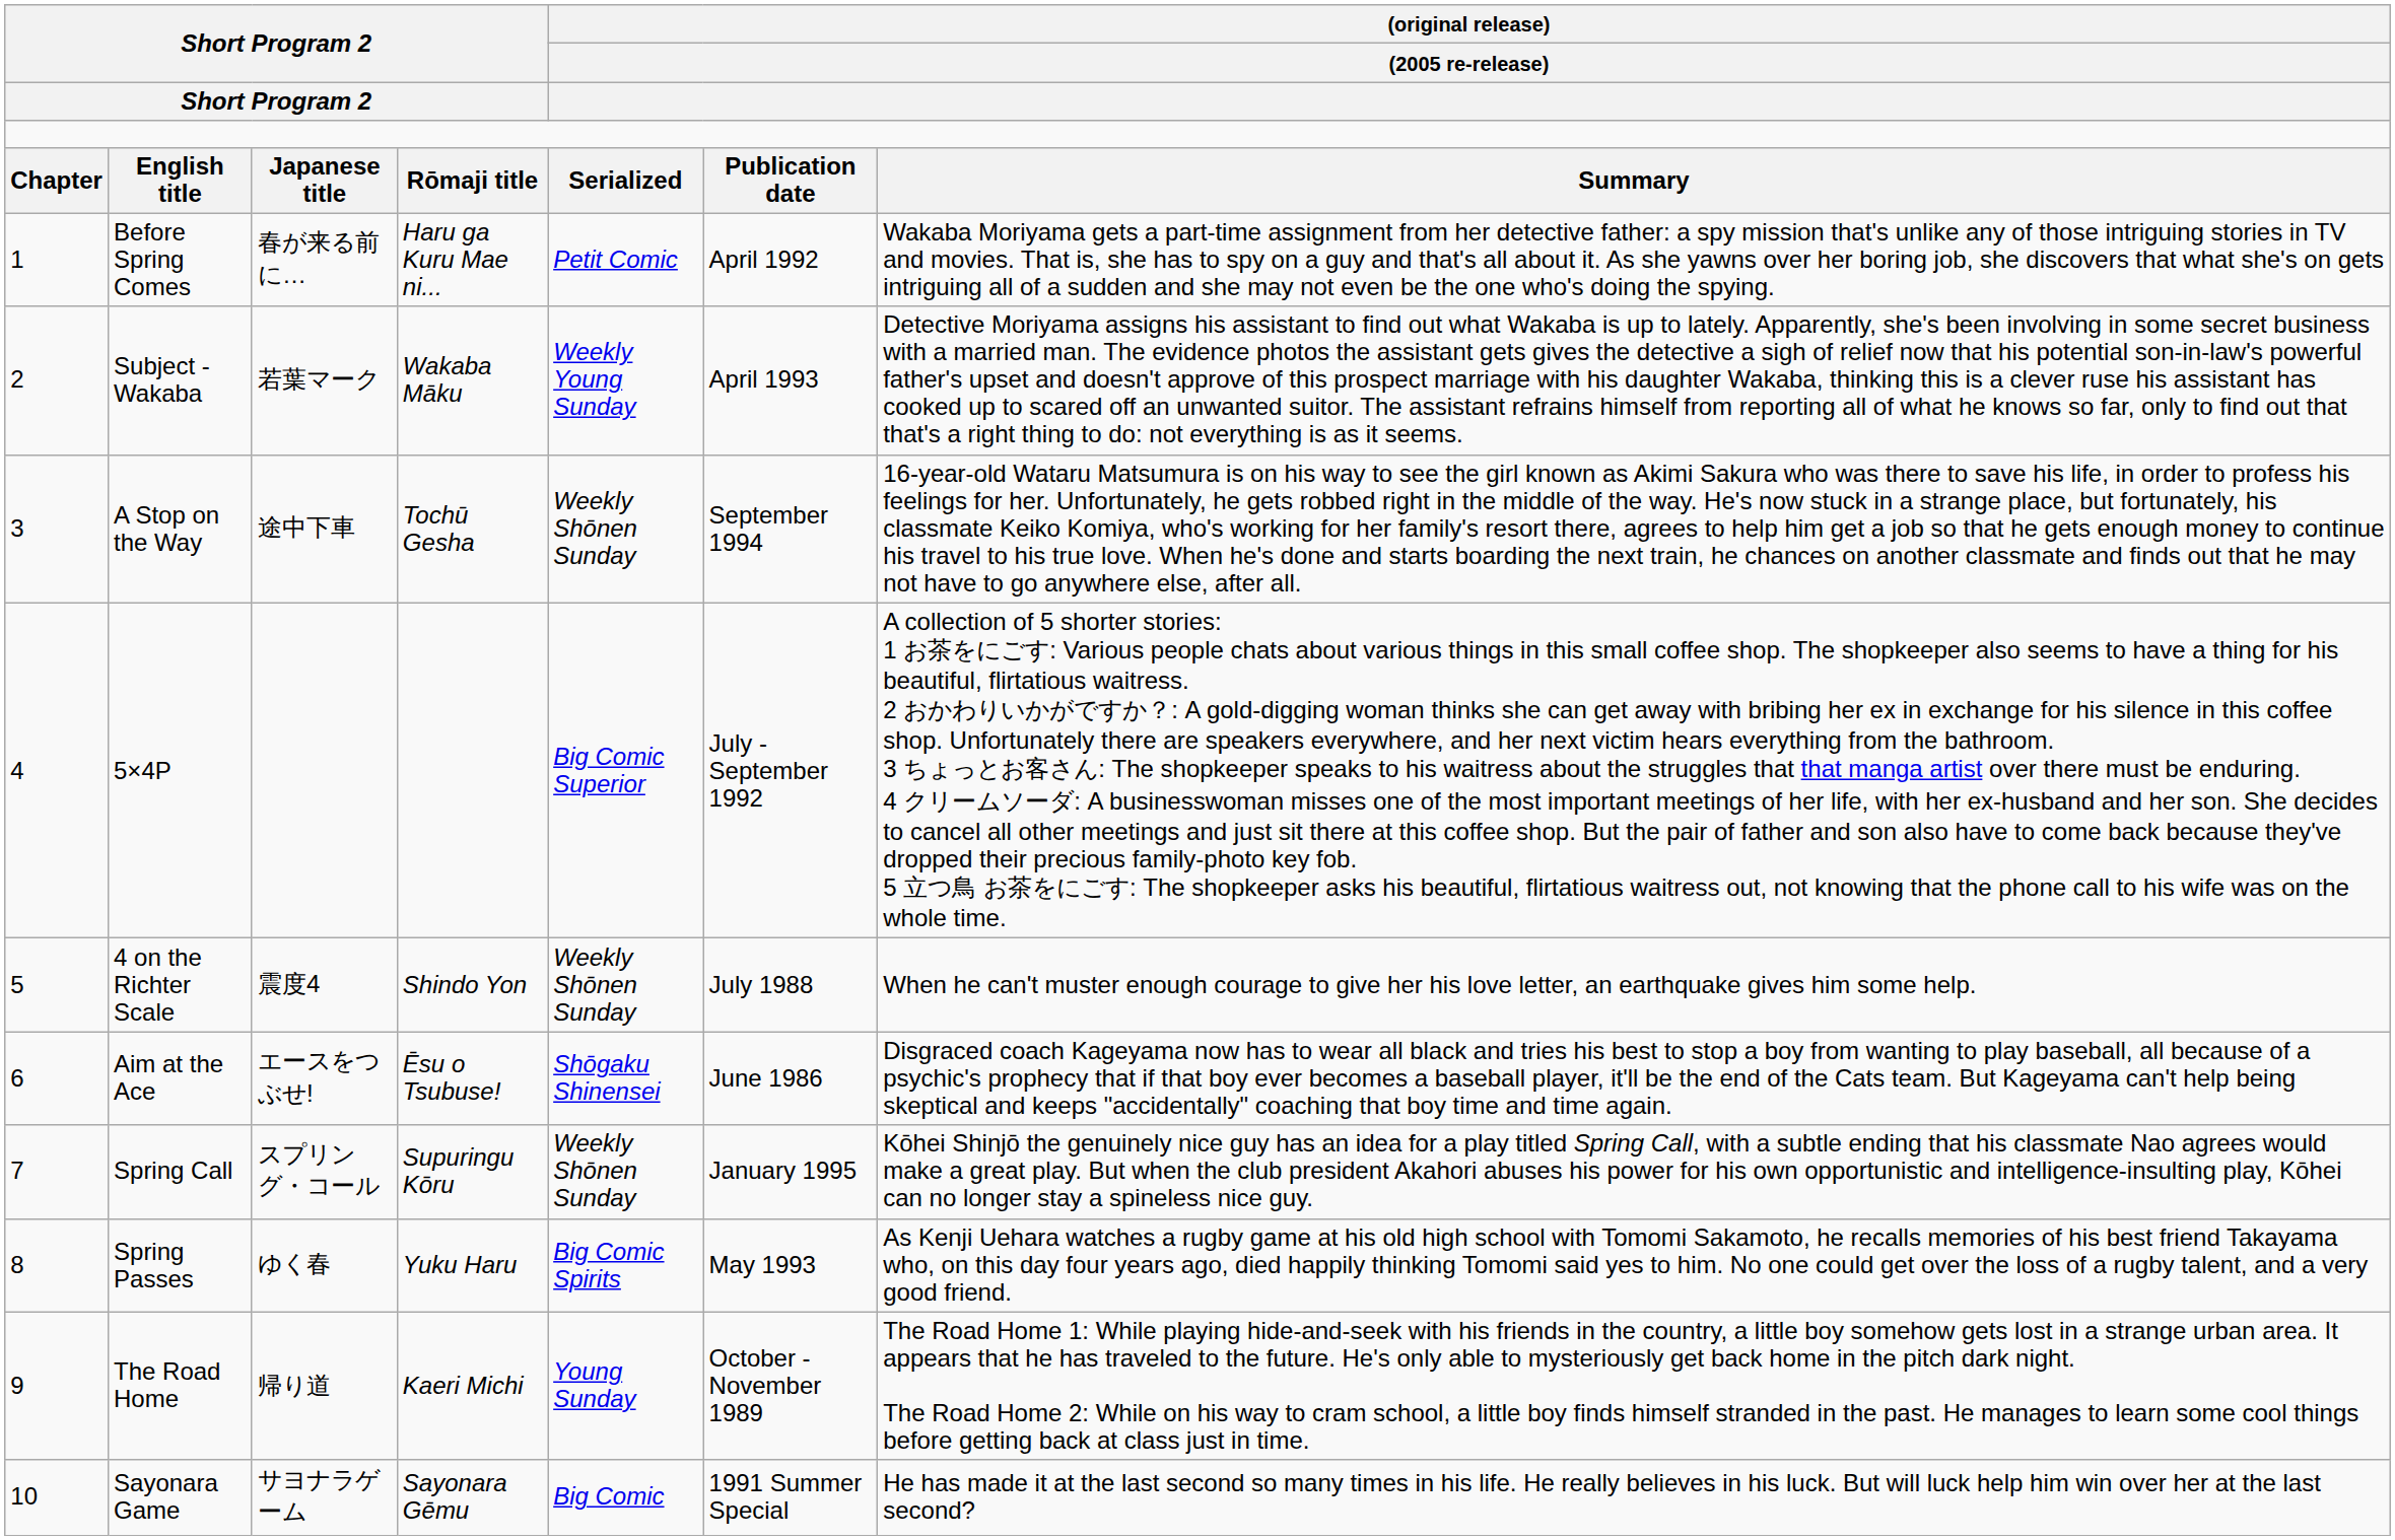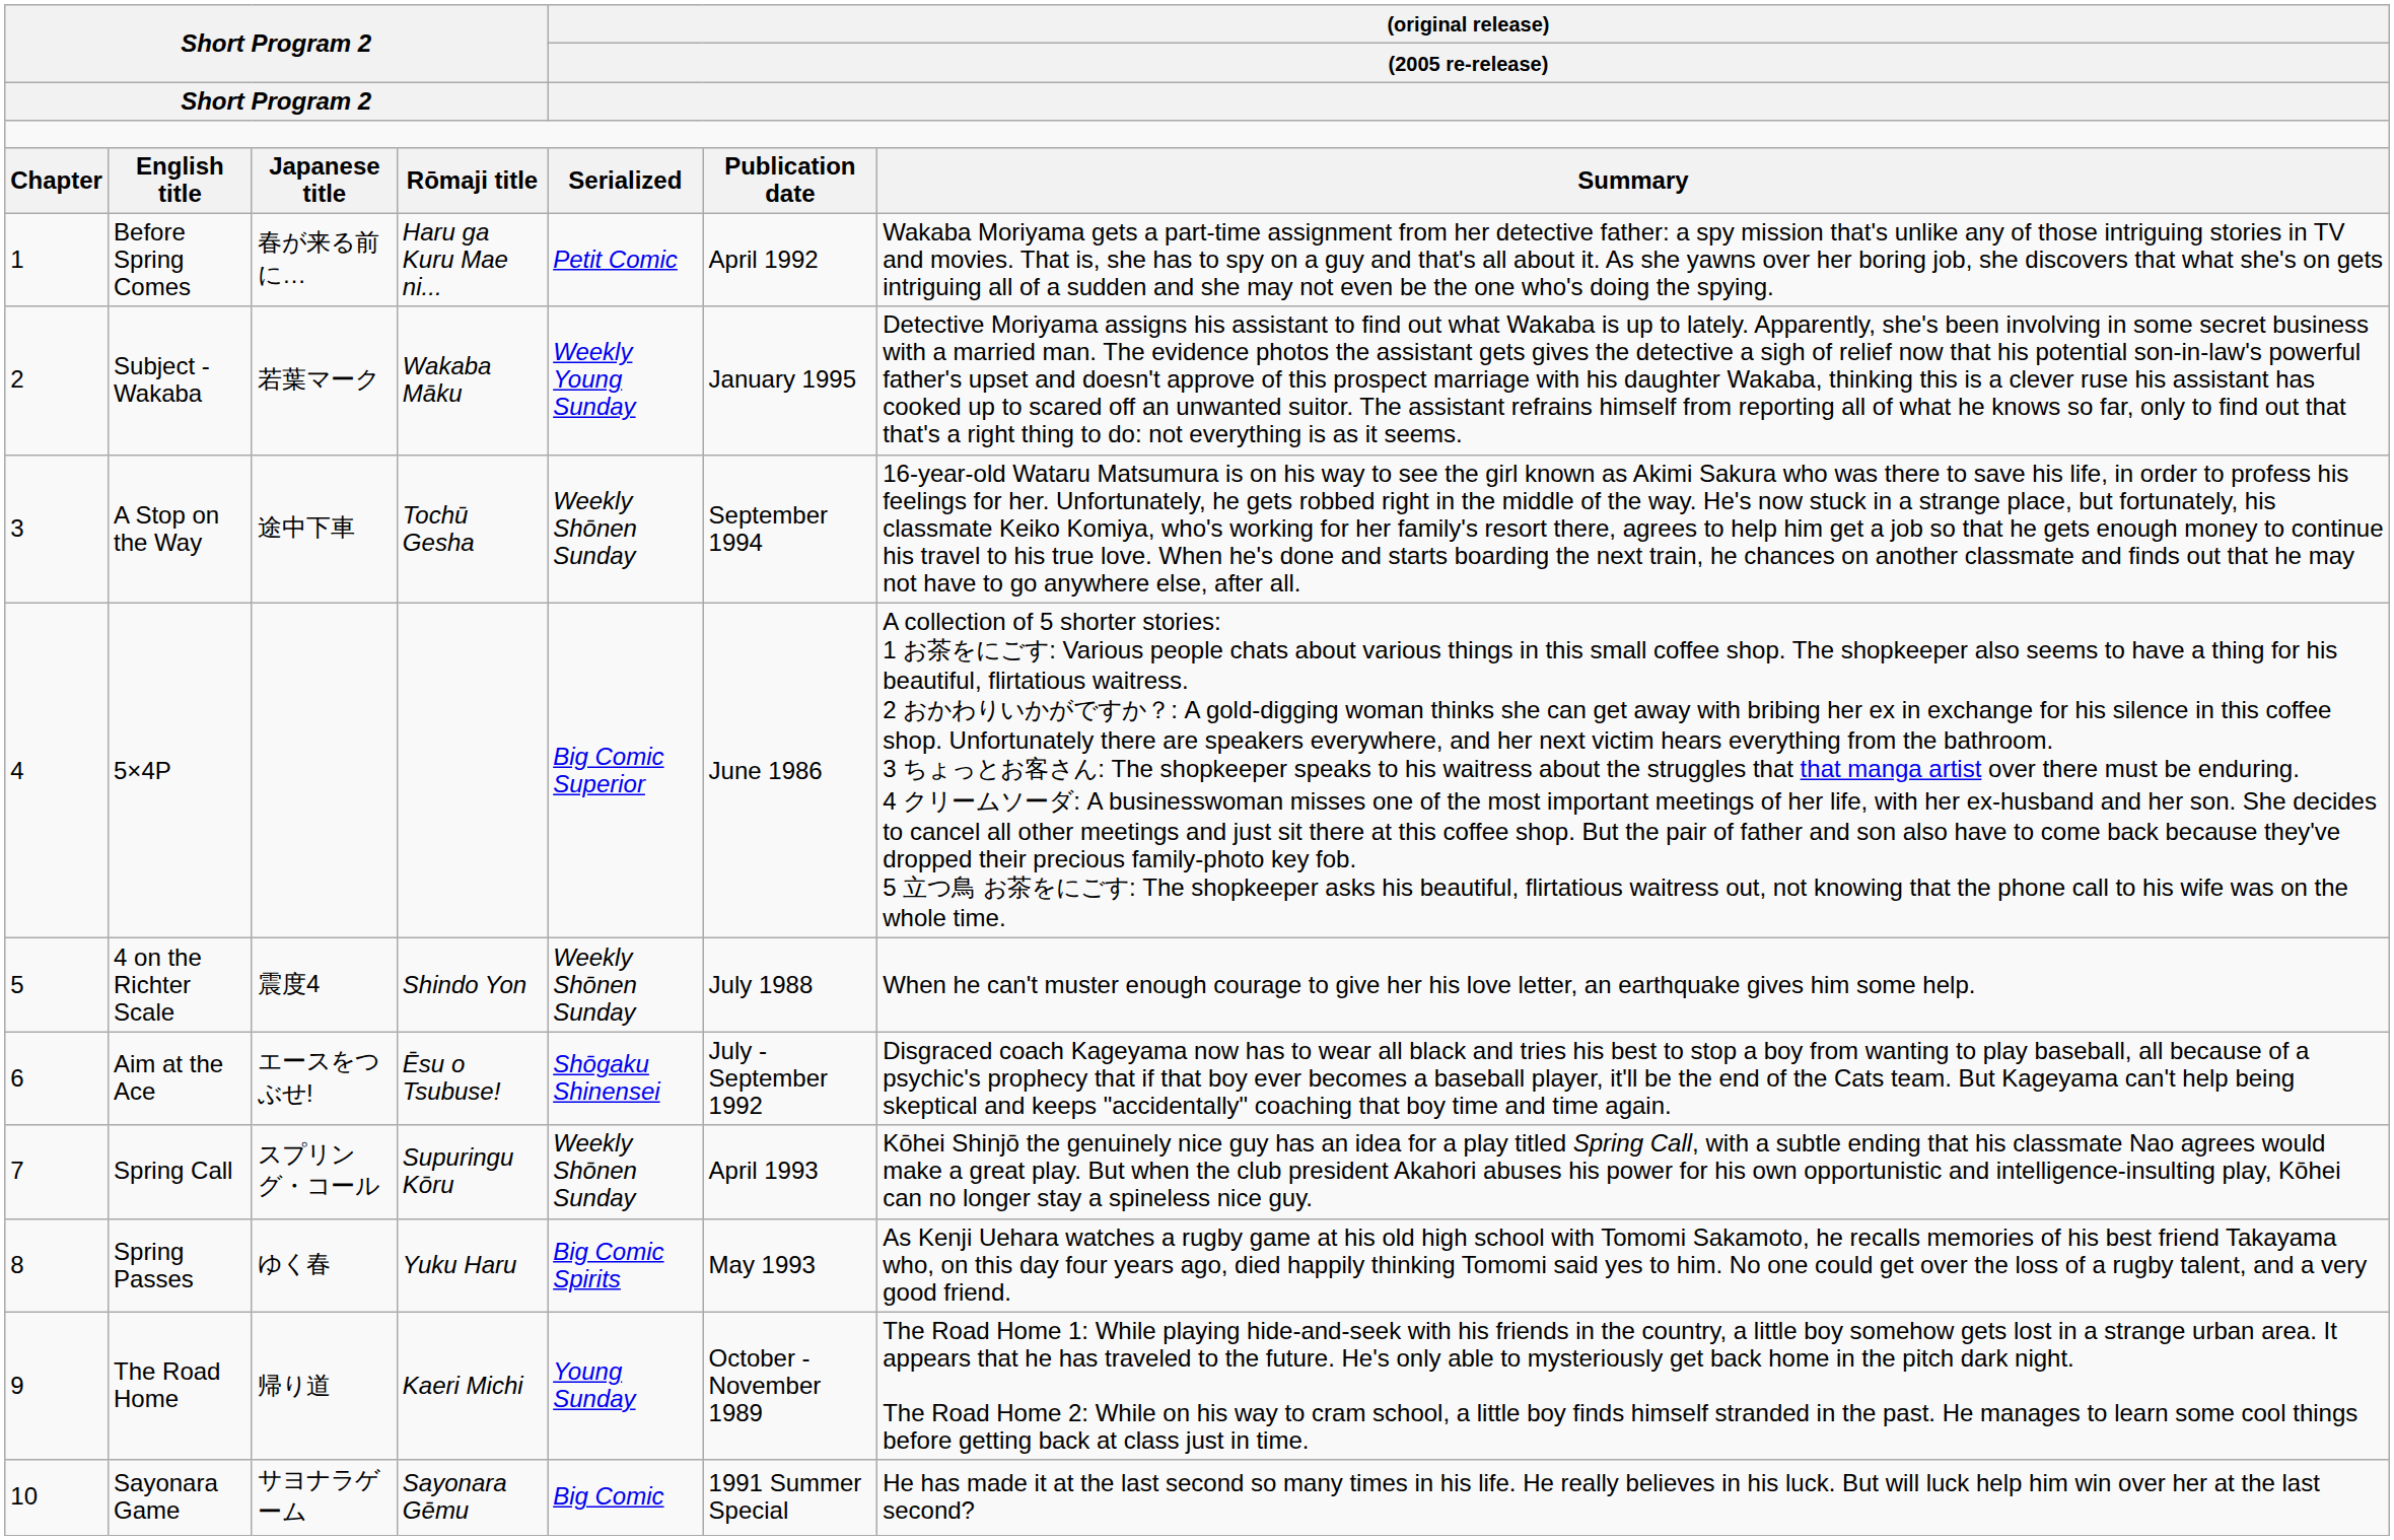 <table class="wikitable">
 <tr>
 <th colspan="4" rowspan="2"><strong><em>Short Program 2</em></strong></th>
 <th colspan="4"><small> (original release)</small></th>
 </tr>
 <tr>
 <th colspan="4"><small> (2005 re-release)</small></th>
 </tr>
 <tr>
 <th colspan="4">  <strong><em>Short Program 2</em></strong></th>
 <th colspan="4"><small></small></th>
 </tr>
 <tr>
 <td colspan="8" height="10"></td>
 </tr>
 <tr>
 <th>Chapter</th>
 <th>English title</th>
 <th>Japanese title</th>
 <th>Rōmaji title</th>
 <th>Serialized</th>
 <th>Publication date</th>
 <th>Summary</th>
 </tr>
 <tr>
 <td>1</td>
 <td>Before Spring Comes</td>
 <td>春が来る前に…</td>
 <td><em>Haru ga Kuru Mae ni...</em></td>
 <td><em><a href='#'>Petit Comic</a></em></td>
 <td>April 1992</td>
 <td>Wakaba Moriyama gets a part-time assignment from her detective father: a spy mission that's unlike any of those intriguing stories in TV and movies. That is, she has to spy on a guy and that's all about it. As she yawns over her boring job, she discovers that what she's on gets intriguing all of a sudden and she may not even be the one who's doing the spying.</td>
 </tr>
 <tr>
 <td>2</td>
 <td>Subject - Wakaba</td>
 <td>若葉マーク</td>
 <td><em>Wakaba Māku</em></td>
 <td><em><a href='#'>Weekly Young Sunday</a></em></td>
-<td>April 1993</td>
+<td>January 1995</td>
 <td>Detective Moriyama assigns his assistant to find out what Wakaba is up to lately. Apparently, she's been involving in some secret business with a married man. The evidence photos the assistant gets gives the detective a sigh of relief now that his potential son-in-law's powerful father's upset and doesn't approve of this prospect marriage with his daughter Wakaba, thinking this is a clever ruse his assistant has cooked up to scared off an unwanted suitor. The assistant refrains himself from reporting all of what he knows so far, only to find out that that's a right thing to do: not everything is as it seems.</td>
 </tr>
 <tr>
 <td>3</td>
 <td>A Stop on the Way</td>
 <td>途中下車</td>
 <td><em>Tochū Gesha</em></td>
 <td><em>Weekly Shōnen Sunday</em></td>
 <td>September 1994</td>
 <td>16-year-old Wataru Matsumura is on his way to see the girl known as Akimi Sakura who was there to save his life, in order to profess his feelings for her. Unfortunately, he gets robbed right in the middle of the way. He's now stuck in a strange place, but fortunately, his classmate Keiko Komiya, who's working for her family's resort there, agrees to help him get a job so that he gets enough money to continue his travel to his true love. When he's done and starts boarding the next train, he chances on another classmate and finds out that he may not have to go anywhere else, after all.</td>
 </tr>
 <tr>
 <td>4</td>
 <td>5×4P</td>
 <td></td>
 <td></td>
 <td><em><a href='#'>Big Comic Superior</a></em></td>
-<td>July - September 1992</td>
+<td>June 1986</td>
 <td>A collection of 5 shorter stories:<br>1 お茶をにごす: Various people chats about various things in this small coffee shop. The shopkeeper also seems to have a thing for his beautiful, flirtatious waitress.<br>2 おかわりいかがですか？: A gold-digging woman thinks she can get away with bribing her ex in exchange for his silence in this coffee shop. Unfortunately there are speakers everywhere, and her next victim hears everything from the bathroom.<br>3 ちょっとお客さん: The shopkeeper speaks to his waitress about the struggles that <a href='#'>that manga artist</a> over there must be enduring.<br>4 クリームソーダ: A businesswoman misses one of the most important meetings of her life, with her ex-husband and her son. She decides to cancel all other meetings and just sit there at this coffee shop. But the pair of father and son also have to come back because they've dropped their precious family-photo key fob.<br>5 立つ鳥 お茶をにごす: The shopkeeper asks his beautiful, flirtatious waitress out, not knowing that the phone call to his wife was on the whole time.</td>
 </tr>
 <tr>
 <td>5</td>
 <td>4 on the Richter Scale</td>
 <td>震度4</td>
 <td><em>Shindo Yon</em></td>
 <td><em>Weekly Shōnen Sunday</em></td>
 <td>July 1988</td>
 <td>When he can't muster enough courage to give her his love letter, an earthquake gives him some help.</td>
 </tr>
 <tr>
 <td>6</td>
 <td>Aim at the Ace</td>
 <td>エースをつぶせ!</td>
 <td><em>Ēsu o Tsubuse!</em></td>
 <td><em><a href='#'>Shōgaku Shinensei</a></em></td>
-<td>June 1986</td>
+<td>July - September 1992</td>
 <td>Disgraced coach Kageyama now has to wear all black and tries his best to stop a boy from wanting to play baseball, all because of a psychic's prophecy that if that boy ever becomes a baseball player, it'll be the end of the Cats team. But Kageyama can't help being skeptical and keeps "accidentally" coaching that boy time and time again.</td>
 </tr>
 <tr>
 <td>7</td>
 <td>Spring Call</td>
 <td>スプリング・コール</td>
 <td><em>Supuringu Kōru</em></td>
 <td><em>Weekly Shōnen Sunday</em></td>
-<td>January 1995</td>
+<td>April 1993</td>
 <td>Kōhei Shinjō the genuinely nice guy has an idea for a play titled <em>Spring Call</em>, with a subtle ending that his classmate Nao agrees would make a great play. But when the club president Akahori abuses his power for his own opportunistic and intelligence-insulting play, Kōhei can no longer stay a spineless nice guy.</td>
 </tr>
 <tr>
 <td>8</td>
 <td>Spring Passes</td>
 <td>ゆく春</td>
 <td><em>Yuku Haru</em></td>
 <td><em><a href='#'>Big Comic Spirits</a></em></td>
 <td>May 1993</td>
 <td>As Kenji Uehara watches a rugby game at his old high school with Tomomi Sakamoto, he recalls memories of his best friend Takayama who, on this day four years ago, died happily thinking Tomomi said yes to him. No one could get over the loss of a rugby talent, and a very good friend.</td>
 </tr>
 <tr>
 <td>9</td>
 <td>The Road Home</td>
 <td>帰り道</td>
 <td><em>Kaeri Michi</em></td>
 <td><em><a href='#'>Young Sunday</a></em></td>
 <td>October - November 1989</td>
 <td>The Road Home 1: While playing hide-and-seek with his friends in the country, a little boy somehow gets lost in a strange urban area. It appears that he has traveled to the future. He's only able to mysteriously get back home in the pitch dark night.<br><br>The Road Home 2: While on his way to cram school, a little boy finds himself stranded in the past. He manages to learn some cool things before getting back at class just in time.</td>
 </tr>
 <tr>
 <td>10</td>
 <td>Sayonara Game</td>
 <td>サヨナラゲーム</td>
 <td><em>Sayonara Gēmu</em></td>
 <td><em><a href='#'>Big Comic</a></em></td>
 <td>1991 Summer Special</td>
 <td>He has made it at the last second so many times in his life. He really believes in his luck. But will luck help him win over her at the last second?</td>
 </tr>
 </table>
